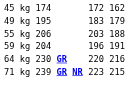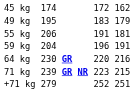 <table>
 <tr>
 <td>45 kg<br></td>
 <td></td>
 <td>174</td>
 <td></td>
 <td>172</td>
 <td></td>
 <td>162</td>
 </tr>
 <tr>
 <td>49 kg<br></td>
 <td></td>
 <td>195</td>
 <td></td>
 <td>183</td>
 <td></td>
 <td>179</td>
 </tr>
 <tr>
 <td>55 kg<br></td>
 <td></td>
 <td>206</td>
 <td></td>
-<td>203</td>
+<td>191</td>
 <td></td>
-<td>188</td>
+<td>181</td>
 </tr>
 <tr>
 <td>59 kg<br></td>
 <td></td>
 <td>204</td>
 <td></td>
 <td>196</td>
 <td></td>
 <td>191</td>
 </tr>
 <tr>
 <td>64 kg<br></td>
 <td></td>
 <td>230 <strong><a href='#'>GR</a></strong></td>
 <td></td>
 <td>220</td>
 <td></td>
 <td>216</td>
 </tr>
 <tr>
 <td>71 kg<br></td>
 <td></td>
 <td>239 <strong><a href='#'>GR</a></strong> <strong><a href='#'>NR</a></strong></td>
 <td></td>
 <td>223</td>
 <td></td>
 <td>215</td>
 </tr>
+<tr>
+<td>+71 kg<br></td>
+<td></td>
+<td>279</td>
+<td></td>
+<td>252</td>
+<td></td>
+<td>251</td>
+</tr>
 </table>
